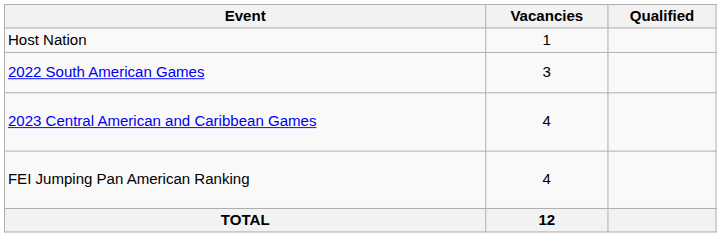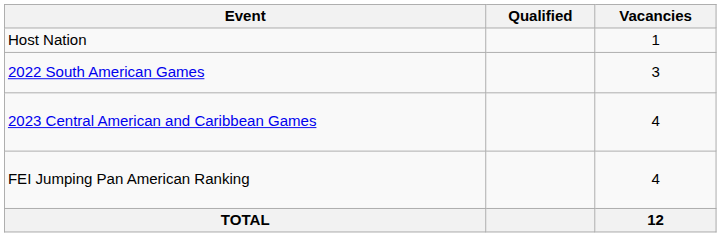 <table class="wikitable" width=60%>
 <tr>
 <th scope="col">Event</th>
+<th>Qualified</th>
 <th>Vacancies</th>
-<th>Qualified</th>
 </tr>
 <tr>
 <td>Host Nation</td>
+<td></td>
 <td align="center">1</td>
-<td></td>
 </tr>
 <tr>
 <td><a href='#'>2022 South American Games</a></td>
+<td><br><br></td>
 <td align="center">3</td>
-<td><br><br></td>
 </tr>
 <tr>
 <td><a href='#'>2023 Central American and Caribbean Games</a></td>
+<td><br><br><br></td>
 <td align="center">4</td>
-<td><br><br><br></td>
 </tr>
 <tr>
 <td>FEI Jumping Pan American Ranking</td>
+<td><br><br><br></td>
 <td align="center">4</td>
-<td><br><br><br></td>
 </tr>
 <tr>
 <th>TOTAL</th>
+<th></th>
 <th>12</th>
-<th></th>
 </tr>
 </table>
